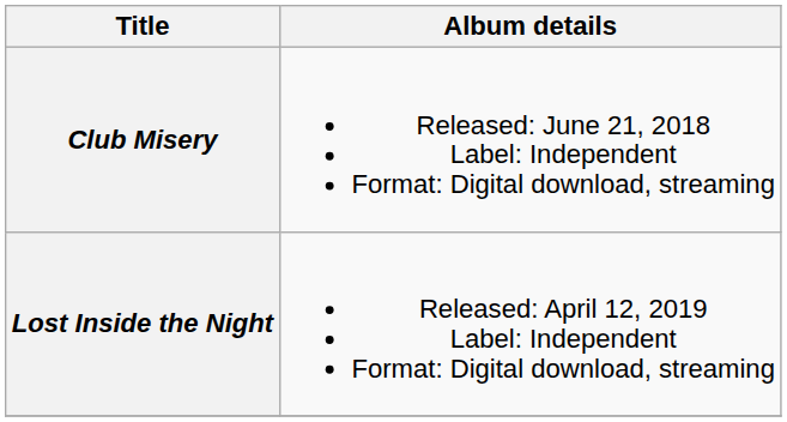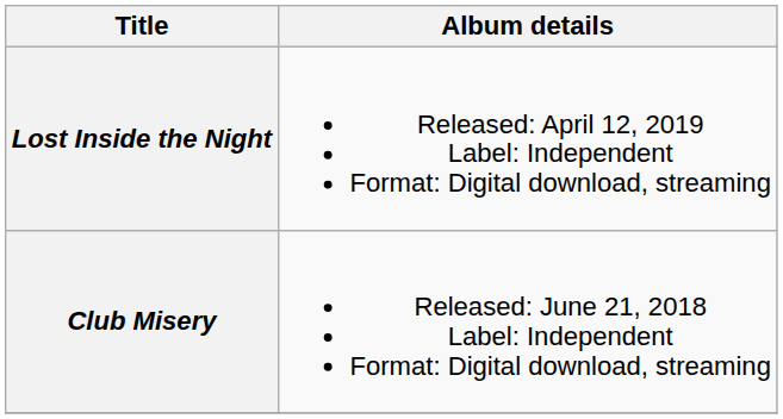 <table class="wikitable plainrowheaders" style="text-align:center;">
 <tr>
 <th>Title</th>
 <th>Album details</th>
 </tr>
 <tr>
+<th scope="row"><em>Lost Inside the Night</em></th>
+<td><br><ul><li>Released: April 12, 2019</li><li>Label: Independent</li><li>Format: Digital download, streaming</li></ul></td>
+</tr>
+<tr>
 <th scope="row"><em>Club Misery</em></th>
 <td><br><ul><li>Released: June 21, 2018</li><li>Label: Independent</li><li>Format: Digital download, streaming</li></ul></td>
 </tr>
 <tr>
-<th scope="row"><em>Lost Inside the Night</em></th>
-<td><br><ul><li>Released: April 12, 2019</li><li>Label: Independent</li><li>Format: Digital download, streaming</li></ul></td>
-</tr>
-<tr>
 </tr>
 </table>
